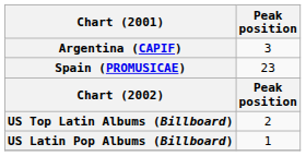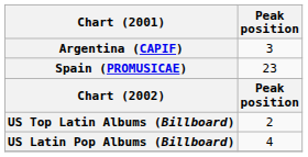 <table class="wikitable sortable plainrowheaders">
 <tr>
 <th style="text-align:center;">Chart (2001)</th>
 <th style="text-align:center;">Peak<br>position</th>
 </tr>
 <tr>
 <th scope="row">Argentina (<a href='#'>CAPIF</a>)</th>
 <td style="text-align:center;">3</td>
 </tr>
 <tr>
 <th scope="row">Spain (<a href='#'>PROMUSICAE</a>)</th>
 <td style="text-align:center;">23</td>
 </tr>
 <tr>
 <th style="text-align:center;">Chart (2002)</th>
 <th style="text-align:center;">Peak<br>position</th>
 </tr>
 <tr>
 <th scope="row" align="left">US Top Latin Albums (<em>Billboard</em>)</th>
 <td style="text-align:center;">2</td>
 </tr>
 <tr>
 <th scope="row" align="left">US Latin Pop Albums (<em>Billboard</em>)</th>
-<td style="text-align:center;">1</td>
+<td style="text-align:center;">4</td>
 </tr>
 <tr>
 </tr>
 </table>
